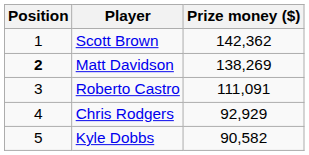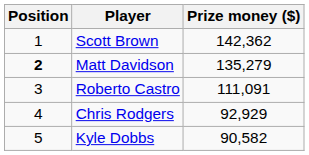 <table class="wikitable">
 <tr>
 <th>Position</th>
 <th>Player</th>
 <th>Prize money ($)</th>
 </tr>
 <tr>
 <td align=center>1</td>
 <td> <a href='#'>Scott Brown</a></td>
 <td align=center>142,362</td>
 </tr>
 <tr>
 <td align=center><strong>2</strong></td>
 <td> <a href='#'>Matt Davidson</a></td>
-<td align=center>138,269</td>
+<td align=center>135,279</td>
 </tr>
 <tr>
 <td align=center>3</td>
 <td> <a href='#'>Roberto Castro</a></td>
 <td align=center>111,091</td>
 </tr>
 <tr>
 <td align=center>4</td>
 <td> <a href='#'>Chris Rodgers</a></td>
 <td align=center>92,929</td>
 </tr>
 <tr>
 <td align=center>5</td>
 <td> <a href='#'>Kyle Dobbs</a></td>
 <td align=center>90,582</td>
 </tr>
 </table>
